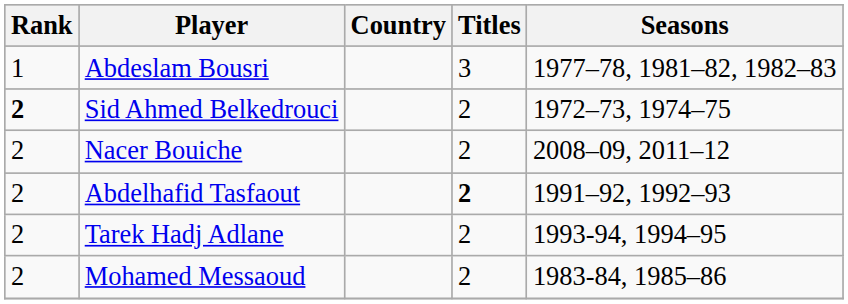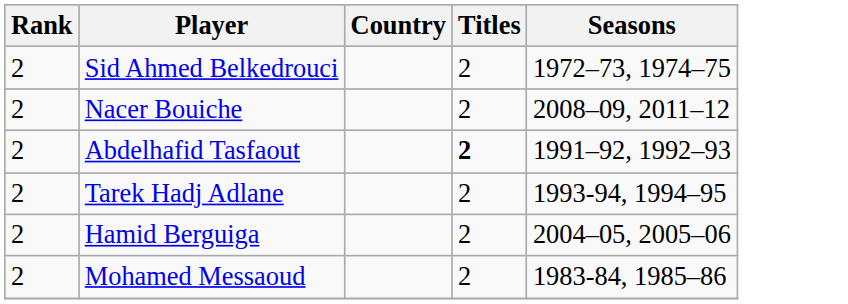 <table class="wikitable">
 <tr>
 <th>Rank</th>
 <th>Player</th>
 <th>Country</th>
 <th>Titles</th>
 <th>Seasons</th>
 </tr>
 <tr>
-<td>1</td>
-<td><a href='#'>Abdeslam Bousri</a></td>
-<td></td>
-<td>3</td>
-<td>1977–78, 1981–82, 1982–83</td>
-</tr>
-<tr>
-<td><strong>2</strong></td>
+<td>2</td>
 <td><a href='#'>Sid Ahmed Belkedrouci</a></td>
 <td></td>
 <td>2</td>
 <td>1972–73, 1974–75</td>
 </tr>
 <tr>
 <td>2</td>
 <td><a href='#'>Nacer Bouiche</a></td>
 <td></td>
 <td>2</td>
 <td>2008–09, 2011–12</td>
 </tr>
 <tr>
 <td>2</td>
 <td><a href='#'>Abdelhafid Tasfaout</a></td>
 <td></td>
 <td><strong>2</strong></td>
 <td>1991–92, 1992–93</td>
 </tr>
 <tr>
 <td>2</td>
 <td><a href='#'>Tarek Hadj Adlane</a></td>
 <td></td>
 <td>2</td>
 <td>1993-94, 1994–95</td>
 </tr>
 <tr>
 <td>2</td>
+<td><a href='#'>Hamid Berguiga</a></td>
+<td></td>
+<td>2</td>
+<td>2004–05, 2005–06</td>
+</tr>
+<tr>
+<td>2</td>
 <td><a href='#'>Mohamed Messaoud</a></td>
 <td></td>
 <td>2</td>
 <td>1983-84, 1985–86</td>
 </tr>
 <tr>
 </tr>
 </table>
